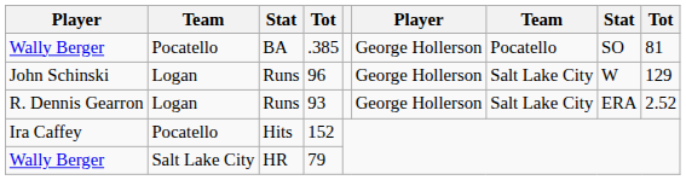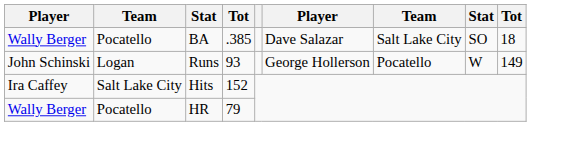 <table class="wikitable">
 <tr>
 <th>Player</th>
 <th>Team</th>
 <th>Stat</th>
 <th>Tot</th>
 <th></th>
 <th>Player</th>
 <th>Team</th>
 <th>Stat</th>
 <th>Tot</th>
 </tr>
 <tr>
 <td><a href='#'>Wally Berger</a></td>
 <td>Pocatello</td>
 <td>BA</td>
 <td>.385</td>
 <td></td>
-<td>George Hollerson</td>
-<td>Pocatello</td>
+<td>Dave Salazar</td>
+<td>Salt Lake City</td>
 <td>SO</td>
-<td>81</td>
+<td>18</td>
 </tr>
 <tr>
 <td>John Schinski</td>
 <td>Logan</td>
 <td>Runs</td>
-<td>96</td>
-<td></td>
-<td>George Hollerson</td>
-<td>Salt Lake City</td>
-<td>W</td>
-<td>129</td>
-</tr>
-<tr>
-<td>R. Dennis Gearron</td>
-<td>Logan</td>
-<td>Runs</td>
 <td>93</td>
 <td></td>
 <td>George Hollerson</td>
-<td>Salt Lake City</td>
-<td>ERA</td>
-<td>2.52</td>
+<td>Pocatello</td>
+<td>W</td>
+<td>149</td>
 </tr>
 <tr>
 <td>Ira Caffey</td>
-<td>Pocatello</td>
+<td>Salt Lake City</td>
 <td>Hits</td>
 <td>152</td>
 </tr>
 <tr>
 <td><a href='#'>Wally Berger</a></td>
-<td>Salt Lake City</td>
+<td>Pocatello</td>
 <td>HR</td>
 <td>79</td>
 </tr>
 </table>
